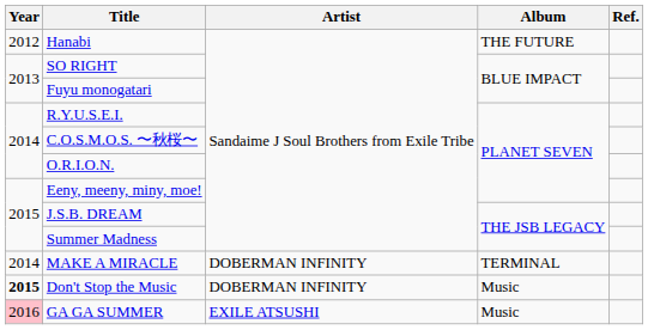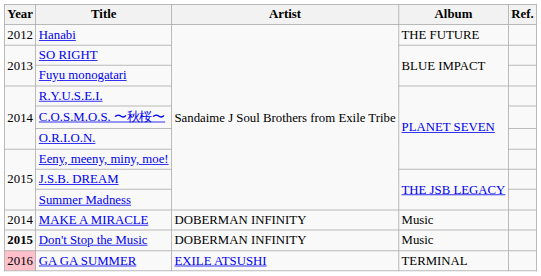 <table class="wikitable">
 <tr>
 <th>Year</th>
 <th>Title</th>
 <th>Artist</th>
 <th>Album</th>
 <th>Ref.</th>
 </tr>
 <tr>
 <td>2012</td>
 <td><a href='#'>Hanabi</a></td>
 <td rowspan="9">Sandaime J Soul Brothers from Exile Tribe</td>
 <td>THE FUTURE</td>
 <td></td>
 </tr>
 <tr>
 <td rowspan="2">2013</td>
 <td><a href='#'>SO RIGHT</a></td>
 <td rowspan="2">BLUE IMPACT</td>
 <td></td>
 </tr>
 <tr>
 <td><a href='#'>Fuyu monogatari</a>   </td>
 <td></td>
 </tr>
 <tr>
 <td rowspan="3">2014</td>
 <td><a href='#'>R.Y.U.S.E.I.</a></td>
 <td rowspan="4"><a href='#'>PLANET SEVEN</a></td>
 <td></td>
 </tr>
 <tr>
 <td><a href='#'>C.O.S.M.O.S. 〜秋桜〜</a></td>
 <td></td>
 </tr>
 <tr>
 <td><a href='#'>O.R.I.O.N.</a></td>
 <td></td>
 </tr>
 <tr>
 <td rowspan="3">2015</td>
 <td><a href='#'>Eeny, meeny, miny, moe!</a></td>
 <td></td>
 </tr>
 <tr>
 <td><a href='#'>J.S.B. DREAM</a></td>
 <td rowspan="2"><a href='#'>THE JSB LEGACY</a></td>
 <td></td>
 </tr>
 <tr>
 <td><a href='#'>Summer Madness</a></td>
 <td></td>
 </tr>
 <tr>
 <td>2014</td>
 <td><a href='#'>MAKE A MIRACLE</a></td>
 <td>DOBERMAN INFINITY</td>
-<td>TERMINAL</td>
+<td>Music</td>
 <td></td>
 </tr>
 <tr>
 <td><strong>2015</strong></td>
 <td><a href='#'>Don't Stop the Music</a></td>
 <td>DOBERMAN INFINITY</td>
 <td>Music</td>
 <td></td>
 </tr>
 <tr>
 <td style="background: pink;">2016</td>
 <td><a href='#'>GA GA SUMMER</a></td>
 <td><a href='#'>EXILE ATSUSHI</a></td>
-<td>Music</td>
+<td>TERMINAL</td>
 <td></td>
 </tr>
 </table>
